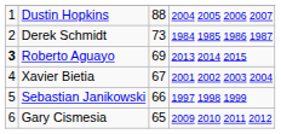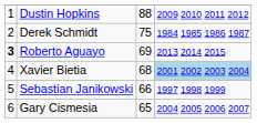 <table class="wikitable">
 <tr>
 </tr>
 <tr>
 <td>1</td>
 <td><a href='#'>Dustin Hopkins</a></td>
 <td>88</td>
-<td style="font-size:80%;"><a href='#'>2004</a> <a href='#'>2005</a> <a href='#'>2006</a> <a href='#'>2007</a></td>
+<td style="font-size:80%;"><a href='#'>2009</a> <a href='#'>2010</a> <a href='#'>2011</a> <a href='#'>2012</a></td>
 </tr>
 <tr>
 <td>2</td>
 <td>Derek Schmidt</td>
-<td>73</td>
+<td>75</td>
 <td style="font-size:80%;"><a href='#'>1984</a> <a href='#'>1985</a> <a href='#'>1986</a> <a href='#'>1987</a></td>
 </tr>
 <tr>
 <td><strong>3</strong></td>
 <td><a href='#'>Roberto Aguayo</a></td>
 <td>69</td>
 <td style="font-size:80%;"><a href='#'>2013</a> <a href='#'>2014</a> <a href='#'>2015</a></td>
 </tr>
 <tr>
 <td>4</td>
 <td>Xavier Bietia</td>
-<td>67</td>
-<td style="font-size:80%;"><a href='#'>2001</a> <a href='#'>2002</a> <a href='#'>2003</a> <a href='#'>2004</a></td>
+<td>68</td>
+<td style="background: lightblue; font-size:80%;"><a href='#'>2001</a> <a href='#'>2002</a> <a href='#'>2003</a> <a href='#'>2004</a></td>
 </tr>
 <tr>
 <td>5</td>
 <td><a href='#'>Sebastian Janikowski</a></td>
 <td>66</td>
 <td style="font-size:80%;"><a href='#'>1997</a> <a href='#'>1998</a> <a href='#'>1999</a></td>
 </tr>
 <tr>
 <td>6</td>
 <td>Gary Cismesia</td>
 <td>65</td>
-<td style="font-size:80%;"><a href='#'>2009</a> <a href='#'>2010</a> <a href='#'>2011</a> <a href='#'>2012</a></td>
+<td style="font-size:80%;"><a href='#'>2004</a> <a href='#'>2005</a> <a href='#'>2006</a> <a href='#'>2007</a></td>
 </tr>
 </table>
